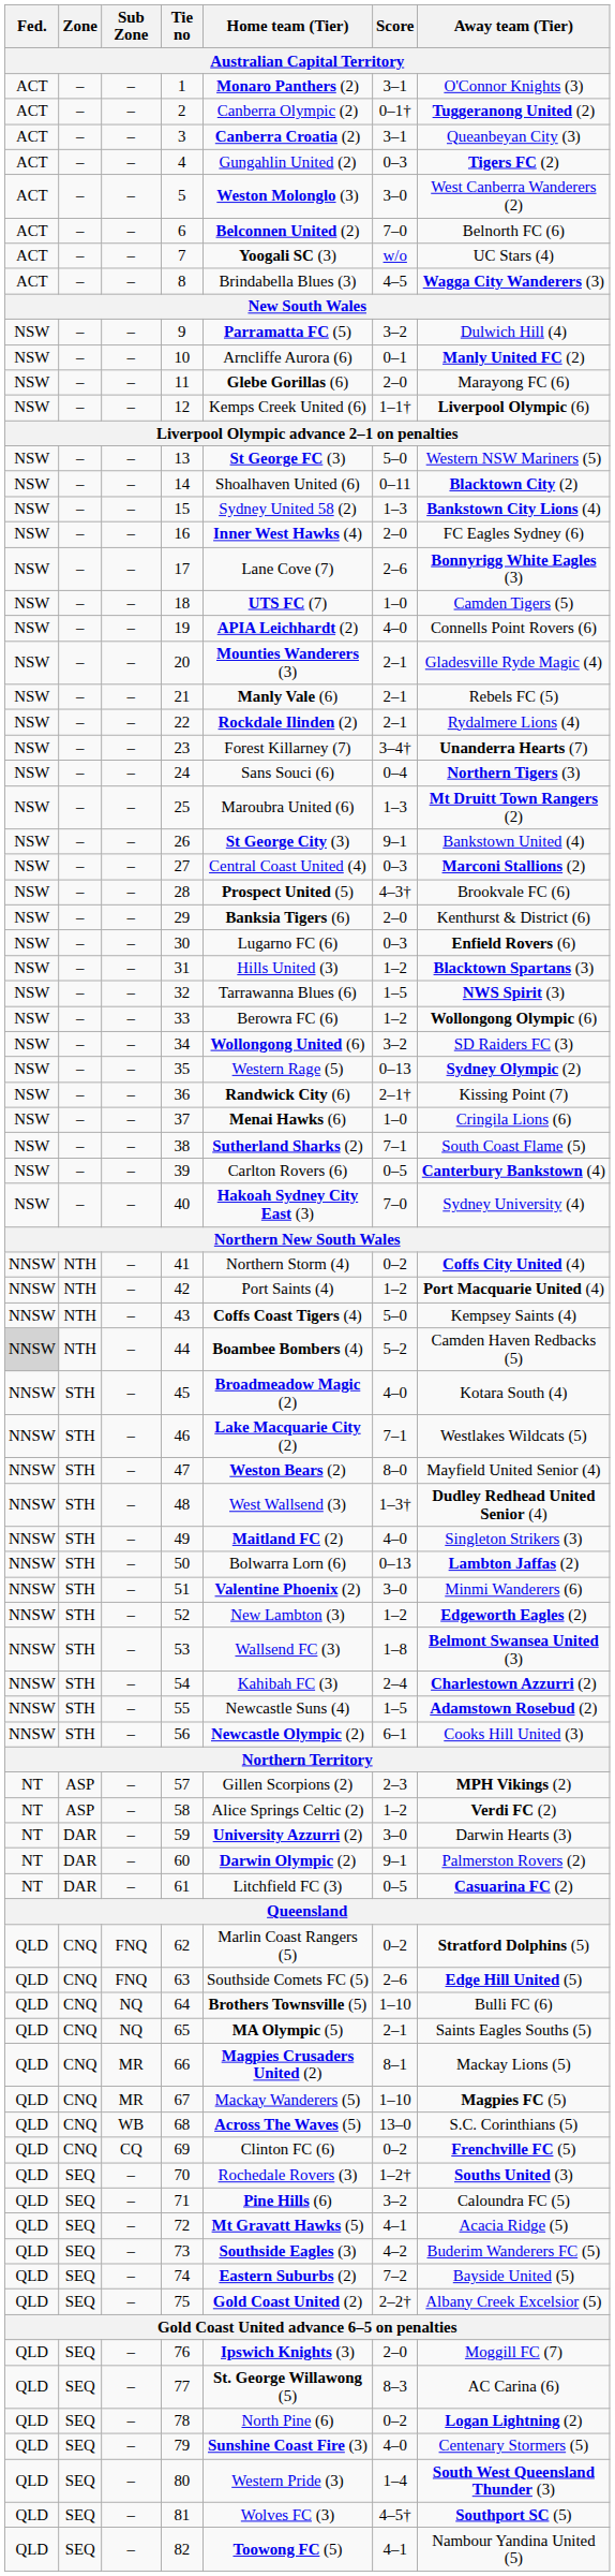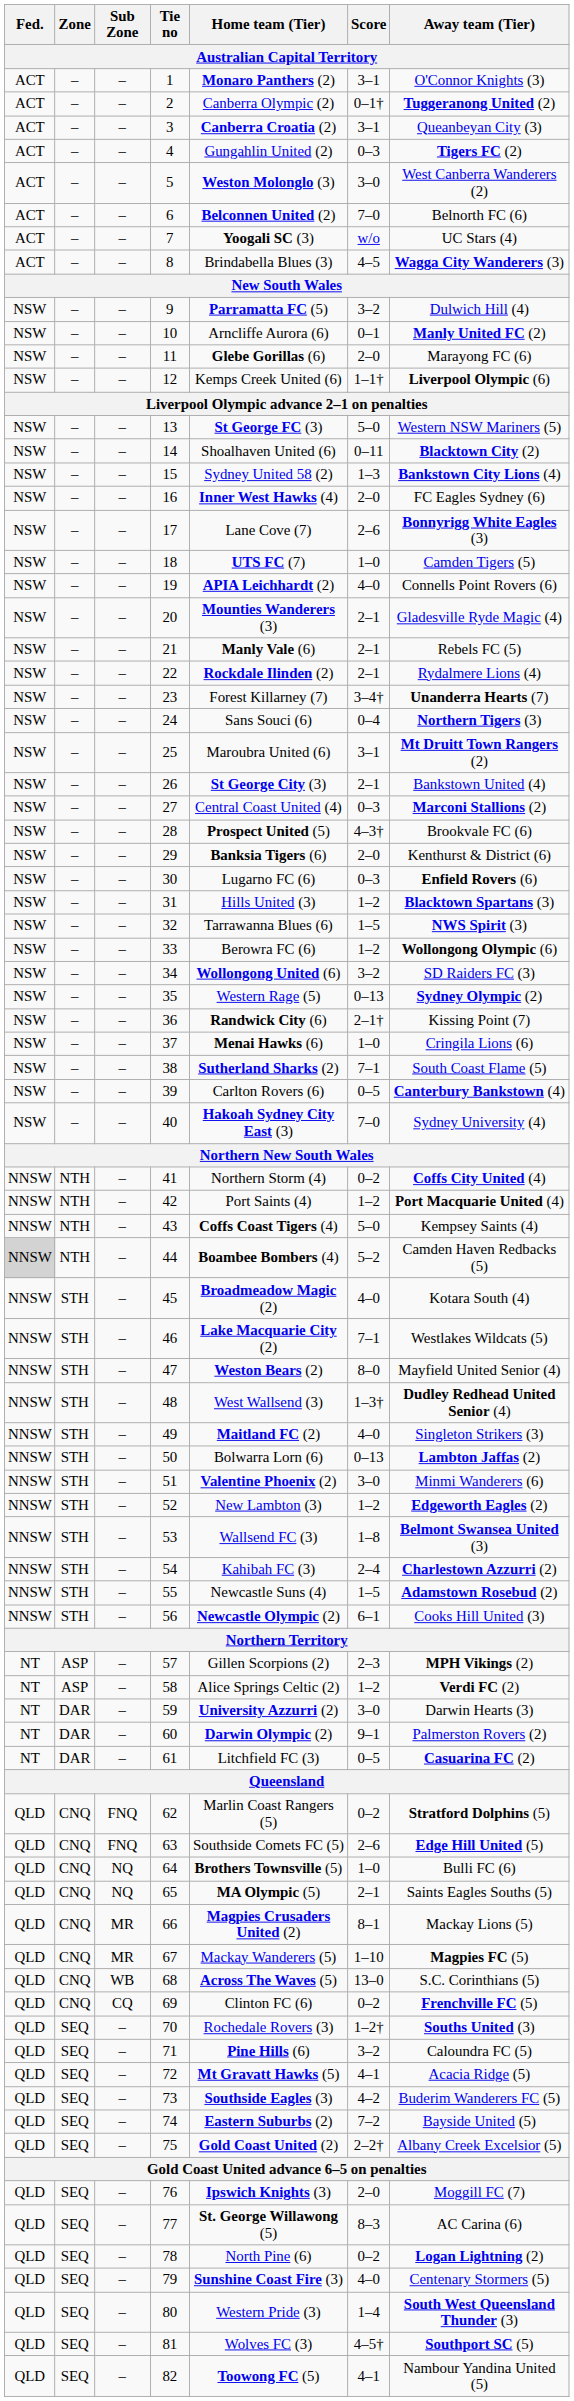 <table class="wikitable" style="text-align:center">
 <tr>
 <th>Fed.</th>
 <th>Zone</th>
 <th>Sub Zone</th>
 <th>Tie no</th>
 <th>Home team (Tier)</th>
 <th>Score</th>
 <th>Away team (Tier)</th>
 </tr>
 <tr>
 <th colspan=7><a href='#'>Australian Capital Territory</a></th>
 </tr>
 <tr>
 <td>ACT</td>
 <td>–</td>
 <td>–</td>
 <td>1</td>
 <td><strong><a href='#'>Monaro Panthers</a></strong> (2)</td>
 <td>3–1</td>
 <td><a href='#'>O'Connor Knights</a> (3)</td>
 </tr>
 <tr>
 <td>ACT</td>
 <td>–</td>
 <td>–</td>
 <td>2</td>
 <td><a href='#'>Canberra Olympic</a> (2)</td>
 <td>0–1†</td>
 <td><strong><a href='#'>Tuggeranong United</a></strong> (2)</td>
 </tr>
 <tr>
 <td>ACT</td>
 <td>–</td>
 <td>–</td>
 <td>3</td>
 <td><strong><a href='#'>Canberra Croatia</a></strong> (2)</td>
 <td>3–1</td>
 <td><a href='#'>Queanbeyan City</a> (3)</td>
 </tr>
 <tr>
 <td>ACT</td>
 <td>–</td>
 <td>–</td>
 <td>4</td>
 <td><a href='#'>Gungahlin United</a> (2)</td>
 <td>0–3</td>
 <td><strong><a href='#'>Tigers FC</a></strong> (2)</td>
 </tr>
 <tr>
 <td>ACT</td>
 <td>–</td>
 <td>–</td>
 <td>5</td>
 <td><strong><a href='#'>Weston Molonglo</a></strong> (3)</td>
 <td>3–0</td>
 <td><a href='#'>West Canberra Wanderers</a> (2)</td>
 </tr>
 <tr>
 <td>ACT</td>
 <td>–</td>
 <td>–</td>
 <td>6</td>
 <td><strong><a href='#'>Belconnen United</a></strong> (2)</td>
 <td>7–0</td>
 <td>Belnorth FC (6)</td>
 </tr>
 <tr>
 <td>ACT</td>
 <td>–</td>
 <td>–</td>
 <td>7</td>
 <td><strong>Yoogali SC</strong> (3)</td>
 <td><a href='#'>w/o</a></td>
 <td>UC Stars (4)</td>
 </tr>
 <tr>
 <td>ACT</td>
 <td>–</td>
 <td>–</td>
 <td>8</td>
 <td>Brindabella Blues (3)</td>
 <td>4–5</td>
 <td><strong><a href='#'>Wagga City Wanderers</a></strong> (3)</td>
 </tr>
 <tr>
 <th colspan=7><a href='#'>New South Wales</a></th>
 </tr>
 <tr>
 <td>NSW</td>
 <td>–</td>
 <td>–</td>
 <td>9</td>
 <td><strong><a href='#'>Parramatta FC</a></strong> (5)</td>
 <td>3–2</td>
 <td><a href='#'>Dulwich Hill</a> (4)</td>
 </tr>
 <tr>
 <td>NSW</td>
 <td>–</td>
 <td>–</td>
 <td>10</td>
 <td>Arncliffe Aurora (6)</td>
 <td>0–1</td>
 <td><strong><a href='#'>Manly United FC</a></strong> (2)</td>
 </tr>
 <tr>
 <td>NSW</td>
 <td>–</td>
 <td>–</td>
 <td>11</td>
 <td><strong>Glebe Gorillas</strong> (6)</td>
 <td>2–0</td>
 <td>Marayong FC (6)</td>
 </tr>
 <tr>
 <td>NSW</td>
 <td>–</td>
 <td>–</td>
 <td>12</td>
 <td>Kemps Creek United (6)</td>
 <td>1–1†</td>
 <td><strong>Liverpool Olympic</strong> (6)</td>
 </tr>
 <tr>
 <th colspan=7>Liverpool Olympic advance 2–1 on penalties</th>
 </tr>
 <tr>
 <td>NSW</td>
 <td>–</td>
 <td>–</td>
 <td>13</td>
 <td><strong><a href='#'>St George FC</a></strong> (3)</td>
 <td>5–0</td>
 <td><a href='#'>Western NSW Mariners</a> (5)</td>
 </tr>
 <tr>
 <td>NSW</td>
 <td>–</td>
 <td>–</td>
 <td>14</td>
 <td>Shoalhaven United (6)</td>
 <td>0–11</td>
 <td><strong><a href='#'>Blacktown City</a></strong> (2)</td>
 </tr>
 <tr>
 <td>NSW</td>
 <td>–</td>
 <td>–</td>
 <td>15</td>
 <td><a href='#'>Sydney United 58</a> (2)</td>
 <td>1–3</td>
 <td><strong><a href='#'>Bankstown City Lions</a></strong> (4)</td>
 </tr>
 <tr>
 <td>NSW</td>
 <td>–</td>
 <td>–</td>
 <td>16</td>
 <td><strong><a href='#'>Inner West Hawks</a></strong> (4)</td>
 <td>2–0</td>
 <td>FC Eagles Sydney (6)</td>
 </tr>
 <tr>
 <td>NSW</td>
 <td>–</td>
 <td>–</td>
 <td>17</td>
 <td>Lane Cove (7)</td>
 <td>2–6</td>
 <td><strong><a href='#'>Bonnyrigg White Eagles</a></strong> (3)</td>
 </tr>
 <tr>
 <td>NSW</td>
 <td>–</td>
 <td>–</td>
 <td>18</td>
 <td><strong><a href='#'>UTS FC</a></strong> (7)</td>
 <td>1–0</td>
 <td><a href='#'>Camden Tigers</a> (5)</td>
 </tr>
 <tr>
 <td>NSW</td>
 <td>–</td>
 <td>–</td>
 <td>19</td>
 <td><strong><a href='#'>APIA Leichhardt</a></strong> (2)</td>
 <td>4–0</td>
 <td>Connells Point Rovers (6)</td>
 </tr>
 <tr>
 <td>NSW</td>
 <td>–</td>
 <td>–</td>
 <td>20</td>
 <td><strong><a href='#'>Mounties Wanderers</a></strong> (3)</td>
 <td>2–1</td>
 <td><a href='#'>Gladesville Ryde Magic</a> (4)</td>
 </tr>
 <tr>
 <td>NSW</td>
 <td>–</td>
 <td>–</td>
 <td>21</td>
 <td><strong>Manly Vale</strong> (6)</td>
 <td>2–1</td>
 <td>Rebels FC (5)</td>
 </tr>
 <tr>
 <td>NSW</td>
 <td>–</td>
 <td>–</td>
 <td>22</td>
 <td><strong><a href='#'>Rockdale Ilinden</a></strong> (2)</td>
 <td>2–1</td>
 <td><a href='#'>Rydalmere Lions</a> (4)</td>
 </tr>
 <tr>
 <td>NSW</td>
 <td>–</td>
 <td>–</td>
 <td>23</td>
 <td>Forest Killarney (7)</td>
 <td>3–4†</td>
 <td><strong>Unanderra Hearts</strong> (7)</td>
 </tr>
 <tr>
 <td>NSW</td>
 <td>–</td>
 <td>–</td>
 <td>24</td>
 <td>Sans Souci (6)</td>
 <td>0–4</td>
 <td><strong><a href='#'>Northern Tigers</a></strong> (3)</td>
 </tr>
 <tr>
 <td>NSW</td>
 <td>–</td>
 <td>–</td>
 <td>25</td>
 <td>Maroubra United (6)</td>
-<td>1–3</td>
+<td>3–1</td>
 <td><strong><a href='#'>Mt Druitt Town Rangers</a></strong> (2)</td>
 </tr>
 <tr>
 <td>NSW</td>
 <td>–</td>
 <td>–</td>
 <td>26</td>
 <td><strong><a href='#'>St George City</a></strong> (3)</td>
-<td>9–1</td>
+<td>2–1</td>
 <td><a href='#'>Bankstown United</a> (4)</td>
 </tr>
 <tr>
 <td>NSW</td>
 <td>–</td>
 <td>–</td>
 <td>27</td>
 <td><a href='#'>Central Coast United</a> (4)</td>
 <td>0–3</td>
 <td><strong><a href='#'>Marconi Stallions</a></strong> (2)</td>
 </tr>
 <tr>
 <td>NSW</td>
 <td>–</td>
 <td>–</td>
 <td>28</td>
 <td><strong>Prospect United</strong> (5)</td>
 <td>4–3†</td>
 <td>Brookvale FC (6)</td>
 </tr>
 <tr>
 <td>NSW</td>
 <td>–</td>
 <td>–</td>
 <td>29</td>
 <td><strong>Banksia Tigers</strong> (6)</td>
 <td>2–0</td>
 <td>Kenthurst & District (6)</td>
 </tr>
 <tr>
 <td>NSW</td>
 <td>–</td>
 <td>–</td>
 <td>30</td>
 <td>Lugarno FC (6)</td>
 <td>0–3</td>
 <td><strong>Enfield Rovers</strong> (6)</td>
 </tr>
 <tr>
 <td>NSW</td>
 <td>–</td>
 <td>–</td>
 <td>31</td>
 <td><a href='#'>Hills United</a> (3)</td>
 <td>1–2</td>
 <td><strong><a href='#'>Blacktown Spartans</a></strong> (3)</td>
 </tr>
 <tr>
 <td>NSW</td>
 <td>–</td>
 <td>–</td>
 <td>32</td>
 <td>Tarrawanna Blues (6)</td>
 <td>1–5</td>
 <td><strong><a href='#'>NWS Spirit</a></strong> (3)</td>
 </tr>
 <tr>
 <td>NSW</td>
 <td>–</td>
 <td>–</td>
 <td>33</td>
 <td>Berowra FC (6)</td>
 <td>1–2</td>
 <td><strong>Wollongong Olympic</strong> (6)</td>
 </tr>
 <tr>
 <td>NSW</td>
 <td>–</td>
 <td>–</td>
 <td>34</td>
 <td><strong><a href='#'>Wollongong United</a></strong> (6)</td>
 <td>3–2</td>
 <td><a href='#'>SD Raiders FC</a> (3)</td>
 </tr>
 <tr>
 <td>NSW</td>
 <td>–</td>
 <td>–</td>
 <td>35</td>
 <td><a href='#'>Western Rage</a> (5)</td>
 <td>0–13</td>
 <td><strong><a href='#'>Sydney Olympic</a></strong> (2)</td>
 </tr>
 <tr>
 <td>NSW</td>
 <td>–</td>
 <td>–</td>
 <td>36</td>
 <td><strong>Randwick City</strong> (6)</td>
 <td>2–1†</td>
 <td>Kissing Point (7)</td>
 </tr>
 <tr>
 <td>NSW</td>
 <td>–</td>
 <td>–</td>
 <td>37</td>
 <td><strong>Menai Hawks</strong> (6)</td>
 <td>1–0</td>
 <td><a href='#'>Cringila Lions</a> (6)</td>
 </tr>
 <tr>
 <td>NSW</td>
 <td>–</td>
 <td>–</td>
 <td>38</td>
 <td><strong><a href='#'>Sutherland Sharks</a></strong> (2)</td>
 <td>7–1</td>
 <td><a href='#'>South Coast Flame</a> (5)</td>
 </tr>
 <tr>
 <td>NSW</td>
 <td>–</td>
 <td>–</td>
 <td>39</td>
 <td>Carlton Rovers (6)</td>
 <td>0–5</td>
 <td><strong><a href='#'>Canterbury Bankstown</a></strong> (4)</td>
 </tr>
 <tr>
 <td>NSW</td>
 <td>–</td>
 <td>–</td>
 <td>40</td>
 <td><strong><a href='#'>Hakoah Sydney City East</a></strong> (3)</td>
 <td>7–0</td>
 <td><a href='#'>Sydney University</a> (4)</td>
 </tr>
 <tr>
 <th colspan=7><a href='#'>Northern New South Wales</a></th>
 </tr>
 <tr>
 <td>NNSW</td>
 <td>NTH</td>
 <td>–</td>
 <td>41</td>
 <td>Northern Storm (4)</td>
 <td>0–2</td>
 <td><strong><a href='#'>Coffs City United</a></strong> (4)</td>
 </tr>
 <tr>
 <td>NNSW</td>
 <td>NTH</td>
 <td>–</td>
 <td>42</td>
 <td>Port Saints (4)</td>
 <td>1–2</td>
 <td><strong>Port Macquarie United</strong> (4)</td>
 </tr>
 <tr>
 <td>NNSW</td>
 <td>NTH</td>
 <td>–</td>
 <td>43</td>
 <td><strong>Coffs Coast Tigers</strong> (4)</td>
 <td>5–0</td>
 <td>Kempsey Saints (4)</td>
 </tr>
 <tr>
 <td style="background: lightgrey;">NNSW</td>
 <td>NTH</td>
 <td>–</td>
 <td>44</td>
 <td><strong>Boambee Bombers</strong> (4)</td>
 <td>5–2</td>
 <td>Camden Haven Redbacks (5)</td>
 </tr>
 <tr>
 <td>NNSW</td>
 <td>STH</td>
 <td>–</td>
 <td>45</td>
 <td><strong><a href='#'>Broadmeadow Magic</a></strong> (2)</td>
 <td>4–0</td>
 <td>Kotara South (4)</td>
 </tr>
 <tr>
 <td>NNSW</td>
 <td>STH</td>
 <td>–</td>
 <td>46</td>
 <td><strong><a href='#'>Lake Macquarie City</a></strong> (2)</td>
 <td>7–1</td>
 <td>Westlakes Wildcats (5)</td>
 </tr>
 <tr>
 <td>NNSW</td>
 <td>STH</td>
 <td>–</td>
 <td>47</td>
 <td><strong><a href='#'>Weston Bears</a></strong> (2)</td>
 <td>8–0</td>
 <td>Mayfield United Senior (4)</td>
 </tr>
 <tr>
 <td>NNSW</td>
 <td>STH</td>
 <td>–</td>
 <td>48</td>
 <td><a href='#'>West Wallsend</a> (3)</td>
 <td>1–3†</td>
 <td><strong>Dudley Redhead United Senior</strong> (4)</td>
 </tr>
 <tr>
 <td>NNSW</td>
 <td>STH</td>
 <td>–</td>
 <td>49</td>
 <td><strong><a href='#'>Maitland FC</a></strong> (2)</td>
 <td>4–0</td>
 <td><a href='#'>Singleton Strikers</a> (3)</td>
 </tr>
 <tr>
 <td>NNSW</td>
 <td>STH</td>
 <td>–</td>
 <td>50</td>
 <td>Bolwarra Lorn (6)</td>
 <td>0–13</td>
 <td><strong><a href='#'>Lambton Jaffas</a></strong> (2)</td>
 </tr>
 <tr>
 <td>NNSW</td>
 <td>STH</td>
 <td>–</td>
 <td>51</td>
 <td><strong><a href='#'>Valentine Phoenix</a></strong> (2)</td>
 <td>3–0</td>
 <td><a href='#'>Minmi Wanderers</a> (6)</td>
 </tr>
 <tr>
 <td>NNSW</td>
 <td>STH</td>
 <td>–</td>
 <td>52</td>
 <td><a href='#'>New Lambton</a> (3)</td>
 <td>1–2</td>
 <td><strong><a href='#'>Edgeworth Eagles</a></strong> (2)</td>
 </tr>
 <tr>
 <td>NNSW</td>
 <td>STH</td>
 <td>–</td>
 <td>53</td>
 <td><a href='#'>Wallsend FC</a> (3)</td>
 <td>1–8</td>
 <td><strong><a href='#'>Belmont Swansea United</a></strong> (3)</td>
 </tr>
 <tr>
 <td>NNSW</td>
 <td>STH</td>
 <td>–</td>
 <td>54</td>
 <td><a href='#'>Kahibah FC</a> (3)</td>
 <td>2–4</td>
 <td><strong><a href='#'>Charlestown Azzurri</a></strong> (2)</td>
 </tr>
 <tr>
 <td>NNSW</td>
 <td>STH</td>
 <td>–</td>
 <td>55</td>
 <td>Newcastle Suns (4)</td>
 <td>1–5</td>
 <td><strong><a href='#'>Adamstown Rosebud</a></strong> (2)</td>
 </tr>
 <tr>
 <td>NNSW</td>
 <td>STH</td>
 <td>–</td>
 <td>56</td>
 <td><strong><a href='#'>Newcastle Olympic</a></strong> (2)</td>
 <td>6–1</td>
 <td><a href='#'>Cooks Hill United</a> (3)</td>
 </tr>
 <tr>
 <th colspan=7><a href='#'>Northern Territory</a></th>
 </tr>
 <tr>
 <td>NT</td>
 <td>ASP</td>
 <td>–</td>
 <td>57</td>
 <td>Gillen Scorpions (2)</td>
 <td>2–3</td>
 <td><strong>MPH Vikings</strong> (2)</td>
 </tr>
 <tr>
 <td>NT</td>
 <td>ASP</td>
 <td>–</td>
 <td>58</td>
 <td>Alice Springs Celtic (2)</td>
 <td>1–2</td>
 <td><strong>Verdi FC</strong>  (2)</td>
 </tr>
 <tr>
 <td>NT</td>
 <td>DAR</td>
 <td>–</td>
 <td>59</td>
 <td><strong><a href='#'>University Azzurri</a></strong> (2)</td>
 <td>3–0</td>
 <td>Darwin Hearts (3)</td>
 </tr>
 <tr>
 <td>NT</td>
 <td>DAR</td>
 <td>–</td>
 <td>60</td>
 <td><strong><a href='#'>Darwin Olympic</a></strong> (2)</td>
 <td>9–1</td>
 <td><a href='#'>Palmerston Rovers</a> (2)</td>
 </tr>
 <tr>
 <td>NT</td>
 <td>DAR</td>
 <td>–</td>
 <td>61</td>
 <td>Litchfield FC (3)</td>
 <td>0–5</td>
 <td><strong><a href='#'>Casuarina FC</a></strong> (2)</td>
 </tr>
 <tr>
 <th colspan=7><a href='#'>Queensland</a></th>
 </tr>
 <tr>
 <td>QLD</td>
 <td>CNQ</td>
 <td>FNQ</td>
 <td>62</td>
 <td>Marlin Coast Rangers (5)</td>
 <td>0–2</td>
 <td><strong>Stratford Dolphins</strong> (5)</td>
 </tr>
 <tr>
 <td>QLD</td>
 <td>CNQ</td>
 <td>FNQ</td>
 <td>63</td>
 <td>Southside Comets FC (5)</td>
 <td>2–6</td>
 <td><strong><a href='#'>Edge Hill United</a></strong> (5)</td>
 </tr>
 <tr>
 <td>QLD</td>
 <td>CNQ</td>
 <td>NQ</td>
 <td>64</td>
 <td><strong>Brothers Townsville</strong> (5)</td>
-<td>1–10</td>
+<td>1–0</td>
 <td>Bulli FC (6)</td>
 </tr>
 <tr>
 <td>QLD</td>
 <td>CNQ</td>
 <td>NQ</td>
 <td>65</td>
 <td><strong>MA Olympic</strong> (5)</td>
 <td>2–1</td>
 <td>Saints Eagles Souths (5)</td>
 </tr>
 <tr>
 <td>QLD</td>
 <td>CNQ</td>
 <td>MR</td>
 <td>66</td>
 <td><strong><a href='#'>Magpies Crusaders United</a></strong> (2)</td>
 <td>8–1</td>
 <td>Mackay Lions (5)</td>
 </tr>
 <tr>
 <td>QLD</td>
 <td>CNQ</td>
 <td>MR</td>
 <td>67</td>
 <td><a href='#'>Mackay Wanderers</a> (5)</td>
 <td>1–10</td>
 <td><strong>Magpies FC</strong> (5)</td>
 </tr>
 <tr>
 <td>QLD</td>
 <td>CNQ</td>
 <td>WB</td>
 <td>68</td>
 <td><strong><a href='#'>Across The Waves</a></strong> (5)</td>
 <td>13–0</td>
 <td>S.C. Corinthians (5)</td>
 </tr>
 <tr>
 <td>QLD</td>
 <td>CNQ</td>
 <td>CQ</td>
 <td>69</td>
 <td>Clinton FC (6)</td>
 <td>0–2</td>
 <td><strong><a href='#'>Frenchville FC</a></strong> (5)</td>
 </tr>
 <tr>
 <td>QLD</td>
 <td>SEQ</td>
 <td>–</td>
 <td>70</td>
 <td><a href='#'>Rochedale Rovers</a> (3)</td>
 <td>1–2†</td>
 <td><strong><a href='#'>Souths United</a></strong> (3)</td>
 </tr>
 <tr>
 <td>QLD</td>
 <td>SEQ</td>
 <td>–</td>
 <td>71</td>
 <td><strong><a href='#'>Pine Hills</a></strong> (6)</td>
 <td>3–2</td>
 <td>Caloundra FC (5)</td>
 </tr>
 <tr>
 <td>QLD</td>
 <td>SEQ</td>
 <td>–</td>
 <td>72</td>
 <td><strong><a href='#'>Mt Gravatt Hawks</a></strong> (5)</td>
 <td>4–1</td>
 <td><a href='#'>Acacia Ridge</a> (5)</td>
 </tr>
 <tr>
 <td>QLD</td>
 <td>SEQ</td>
 <td>–</td>
 <td>73</td>
 <td><strong><a href='#'>Southside Eagles</a></strong> (3)</td>
 <td>4–2</td>
 <td><a href='#'>Buderim Wanderers FC</a> (5)</td>
 </tr>
 <tr>
 <td>QLD</td>
 <td>SEQ</td>
 <td>–</td>
 <td>74</td>
 <td><strong><a href='#'>Eastern Suburbs</a></strong> (2)</td>
 <td>7–2</td>
 <td><a href='#'>Bayside United</a> (5)</td>
 </tr>
 <tr>
 <td>QLD</td>
 <td>SEQ</td>
 <td>–</td>
 <td>75</td>
 <td><strong><a href='#'>Gold Coast United</a></strong> (2)</td>
 <td>2–2†</td>
 <td><a href='#'>Albany Creek Excelsior</a> (5)</td>
 </tr>
 <tr>
 <th colspan=7>Gold Coast United advance 6–5 on penalties</th>
 </tr>
 <tr>
 <td>QLD</td>
 <td>SEQ</td>
 <td>–</td>
 <td>76</td>
 <td><strong><a href='#'>Ipswich Knights</a></strong> (3)</td>
 <td>2–0</td>
 <td><a href='#'>Moggill FC</a> (7)</td>
 </tr>
 <tr>
 <td>QLD</td>
 <td>SEQ</td>
 <td>–</td>
 <td>77</td>
 <td><strong>St. George Willawong</strong> (5)</td>
 <td>8–3</td>
 <td>AC Carina (6)</td>
 </tr>
 <tr>
 <td>QLD</td>
 <td>SEQ</td>
 <td>–</td>
 <td>78</td>
 <td><a href='#'>North Pine</a> (6)</td>
 <td>0–2</td>
 <td><strong><a href='#'>Logan Lightning</a></strong> (2)</td>
 </tr>
 <tr>
 <td>QLD</td>
 <td>SEQ</td>
 <td>–</td>
 <td>79</td>
 <td><strong><a href='#'>Sunshine Coast Fire</a></strong> (3)</td>
 <td>4–0</td>
 <td><a href='#'>Centenary Stormers</a> (5)</td>
 </tr>
 <tr>
 <td>QLD</td>
 <td>SEQ</td>
 <td>–</td>
 <td>80</td>
 <td><a href='#'>Western Pride</a> (3)</td>
 <td>1–4</td>
 <td><strong><a href='#'>South West Queensland Thunder</a></strong> (3)</td>
 </tr>
 <tr>
 <td>QLD</td>
 <td>SEQ</td>
 <td>–</td>
 <td>81</td>
 <td><a href='#'>Wolves FC</a> (3)</td>
 <td>4–5†</td>
 <td><strong><a href='#'>Southport SC</a></strong> (5)</td>
 </tr>
 <tr>
 <td>QLD</td>
 <td>SEQ</td>
 <td>–</td>
 <td>82</td>
 <td><strong><a href='#'>Toowong FC</a></strong> (5)</td>
 <td>4–1</td>
 <td>Nambour Yandina United (5)</td>
 </tr>
 </table>
